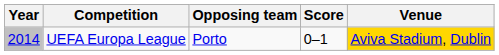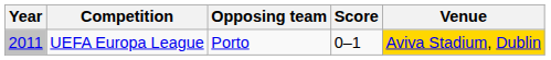 <table class="wikitable">
 <tr>
 <th>Year</th>
 <th>Competition</th>
 <th>Opposing team</th>
 <th>Score</th>
 <th>Venue</th>
 </tr>
 <tr>
-<td bgcolor=Silver><a href='#'>2014</a></td>
+<td bgcolor=Silver><a href='#'>2011</a></td>
 <td><a href='#'>UEFA Europa League</a></td>
 <td> <a href='#'>Porto</a></td>
 <td>0–1</td>
 <td style="background: gold;"> <a href='#'>Aviva Stadium</a>, <a href='#'>Dublin</a></td>
 </tr>
 </table>
